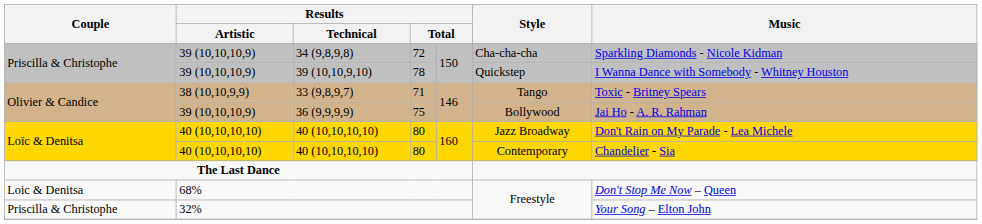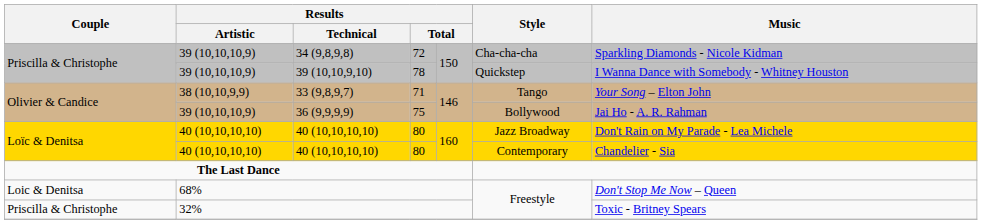 <table class="wikitable" style="width:100%;">
 <tr>
 <th rowspan="2">Couple</th>
 <th colspan=4>Results</th>
 <th rowspan="2">Style</th>
 <th rowspan="2">Music</th>
 </tr>
 <tr>
 <th style="width:12%;">Artistic</th>
 <th style="width:12%;">Technical</th>
 <th colspan="2">Total</th>
 </tr>
 <tr style="background-color:silver;">
 <td rowspan="2">Priscilla & Christophe</td>
 <td>39 (10,10,10,9)</td>
 <td>34 (9,8,9,8)</td>
 <td>72</td>
 <td rowspan="2">150</td>
 <td>Cha-cha-cha</td>
 <td><a href='#'>Sparkling Diamonds</a> - <a href='#'>Nicole Kidman</a></td>
 </tr>
 <tr style="background-color:silver;">
 <td>39 (10,10,10,9)</td>
 <td>39 (10,10,9,10)</td>
 <td>78</td>
 <td>Quickstep</td>
 <td><a href='#'>I Wanna Dance with Somebody</a> - <a href='#'>Whitney Houston</a></td>
 </tr>
 <tr style="background-color:tan;">
 <td rowspan="2">Olivier & Candice</td>
 <td>38 (10,10,9,9)</td>
 <td>33 (9,8,9,7)</td>
 <td>71</td>
 <td rowspan="2">146</td>
 <td style="text-align:center;">Tango</td>
-<td><a href='#'>Toxic</a> - <a href='#'>Britney Spears</a></td>
+<td><em><a href='#'>Your Song</a></em> – <a href='#'>Elton John</a></td>
 </tr>
 <tr style="background-color:tan;">
 <td>39 (10,10,10,9)</td>
 <td>36 (9,9,9,9)</td>
 <td>75</td>
 <td style="text-align:center;">Bollywood</td>
 <td><a href='#'>Jai Ho</a> - <a href='#'>A. R. Rahman</a></td>
 </tr>
 <tr style="background-color:gold;">
 <td rowspan="2">Loïc & Denitsa</td>
 <td>40 (10,10,10,10)</td>
 <td>40 (10,10,10,10)</td>
 <td>80</td>
 <td rowspan="2">160</td>
 <td style="text-align:center;">Jazz Broadway</td>
 <td><a href='#'>Don't Rain on My Parade</a> - <a href='#'>Lea Michele</a></td>
 </tr>
 <tr style="background-color:gold;">
 <td>40 (10,10,10,10)</td>
 <td>40 (10,10,10,10)</td>
 <td>80</td>
 <td style="text-align:center;">Contemporary</td>
 <td><a href='#'>Chandelier</a> - <a href='#'>Sia</a></td>
 </tr>
 <tr>
 <td colspan=5 style="text-align:center;"><strong>The Last Dance</strong></td>
 </tr>
 <tr>
 <td>Loic & Denitsa</td>
 <td colspan=4>68%</td>
 <td rowspan=2 style="text-align:center;">Freestyle</td>
 <td><em><a href='#'>Don't Stop Me Now</a></em> – <a href='#'>Queen</a></td>
 </tr>
 <tr>
 <td>Priscilla & Christophe</td>
 <td colspan=4>32%</td>
-<td><em><a href='#'>Your Song</a></em> – <a href='#'>Elton John</a></td>
+<td><a href='#'>Toxic</a> - <a href='#'>Britney Spears</a></td>
 </tr>
 <tr>
 </tr>
 </table>
